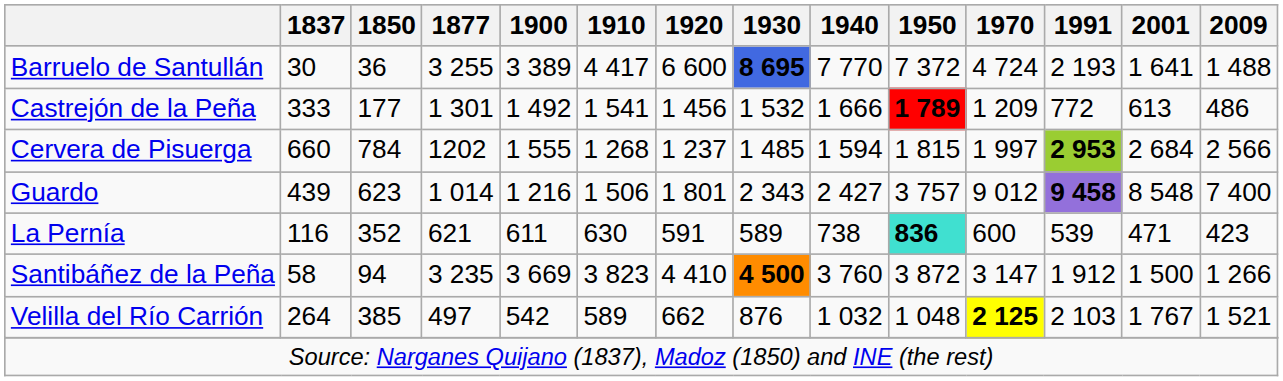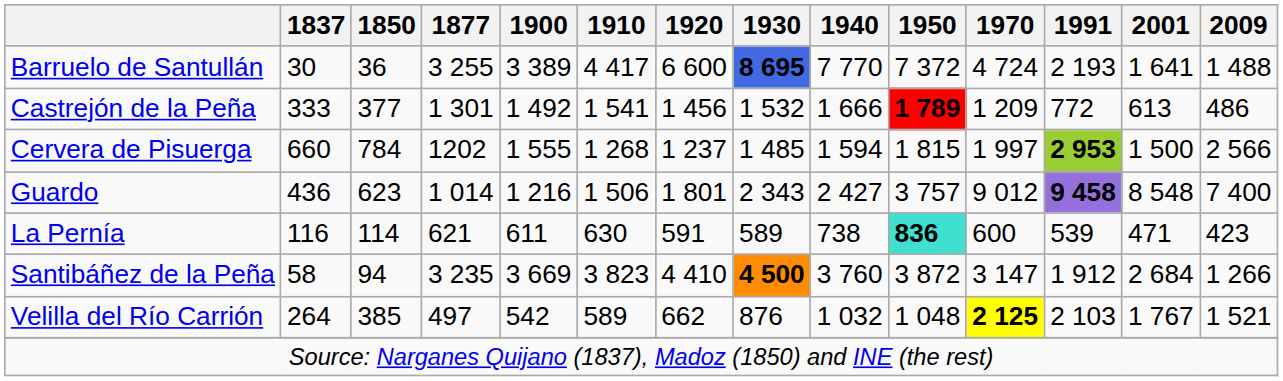 <table class="wikitable">
 <tr>
 <th></th>
 <th><strong>1837</strong></th>
 <th><strong>1850</strong></th>
 <th><strong>1877</strong></th>
 <th><strong>1900</strong></th>
 <th><strong>1910</strong></th>
 <th><strong>1920</strong></th>
 <th><strong>1930</strong></th>
 <th><strong>1940</strong></th>
 <th><strong>1950</strong></th>
 <th><strong>1970</strong></th>
 <th><strong>1991</strong></th>
 <th><strong>2001</strong></th>
 <th><strong>2009</strong></th>
 </tr>
 <tr>
 <td><a href='#'>Barruelo de Santullán</a></td>
 <td>30</td>
 <td>36</td>
 <td>3 255</td>
 <td>3 389</td>
 <td>4 417</td>
 <td>6 600</td>
 <td style="background: RoyalBlue;"><strong>8 695</strong></td>
 <td>7 770</td>
 <td>7 372</td>
 <td>4 724</td>
 <td>2 193</td>
 <td>1 641</td>
 <td>1 488</td>
 </tr>
 <tr>
 <td><a href='#'>Castrejón de la Peña</a></td>
 <td>333</td>
-<td>177</td>
+<td>377</td>
 <td>1 301</td>
 <td>1 492</td>
 <td>1 541</td>
 <td>1 456</td>
 <td>1 532</td>
 <td>1 666</td>
 <td style="background: Red;"><strong>1 789</strong></td>
 <td>1 209</td>
 <td>772</td>
 <td>613</td>
 <td>486</td>
 </tr>
 <tr>
 <td><a href='#'>Cervera de Pisuerga</a></td>
 <td>660</td>
 <td>784</td>
 <td>1202</td>
 <td>1 555</td>
 <td>1 268</td>
 <td>1 237</td>
 <td>1 485</td>
 <td>1 594</td>
 <td>1 815</td>
 <td>1 997</td>
 <td style="background: YellowGreen;"><strong>2 953</strong></td>
-<td>2 684</td>
+<td>1 500</td>
 <td>2 566</td>
 </tr>
 <tr>
 <td><a href='#'>Guardo</a></td>
-<td>439</td>
+<td>436</td>
 <td>623</td>
 <td>1 014</td>
 <td>1 216</td>
 <td>1 506</td>
 <td>1 801</td>
 <td>2 343</td>
 <td>2 427</td>
 <td>3 757</td>
 <td>9 012</td>
 <td style="background: MediumPurple;"><strong>9 458</strong></td>
 <td>8 548</td>
 <td>7 400</td>
 </tr>
 <tr>
 <td><a href='#'>La Pernía</a></td>
 <td>116</td>
-<td>352</td>
+<td>114</td>
 <td>621</td>
 <td>611</td>
 <td>630</td>
 <td>591</td>
 <td>589</td>
 <td>738</td>
 <td style="background: Turquoise;"><strong>836</strong></td>
 <td>600</td>
 <td>539</td>
 <td>471</td>
 <td>423</td>
 </tr>
 <tr>
 <td><a href='#'>Santibáñez de la Peña</a></td>
 <td>58</td>
 <td>94</td>
 <td>3 235</td>
 <td>3 669</td>
 <td>3 823</td>
 <td>4 410</td>
 <td style="background: DarkOrange;"><strong>4 500</strong></td>
 <td>3 760</td>
 <td>3 872</td>
 <td>3 147</td>
 <td>1 912</td>
-<td>1 500</td>
+<td>2 684</td>
 <td>1 266</td>
 </tr>
 <tr>
 <td><a href='#'>Velilla del Río Carrión</a></td>
 <td>264</td>
 <td>385</td>
 <td>497</td>
 <td>542</td>
 <td>589</td>
 <td>662</td>
 <td>876</td>
 <td>1 032</td>
 <td>1 048</td>
 <td style="background: Yellow;"><strong>2 125</strong></td>
 <td>2 103</td>
 <td>1 767</td>
 <td>1 521</td>
 </tr>
 <tr>
 </tr>
 <tr>
 <td colspan="14" style="text-align:center;font-size:90%;"><em>Source: <a href='#'>Narganes Quijano</a> (1837),</em> <em><a href='#'>Madoz</a> (1850)</em> <em>and <a href='#'>INE</a> (the rest)</em></td>
 </tr>
 </table>
